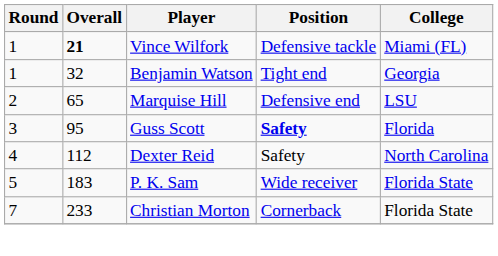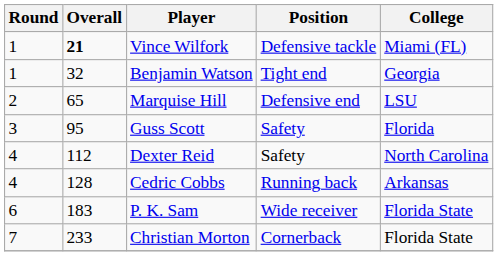 <table class="wikitable" align="center">
 <tr>
 <th>Round</th>
 <th>Overall</th>
 <th>Player</th>
 <th>Position</th>
 <th>College</th>
 </tr>
 <tr>
 <td>1</td>
 <td><strong>21</strong></td>
 <td><a href='#'>Vince Wilfork</a></td>
 <td><a href='#'>Defensive tackle</a></td>
 <td><a href='#'>Miami (FL)</a></td>
 </tr>
 <tr>
 <td>1</td>
 <td>32</td>
 <td><a href='#'>Benjamin Watson</a></td>
 <td><a href='#'>Tight end</a></td>
 <td><a href='#'>Georgia</a></td>
 </tr>
 <tr>
 <td>2</td>
 <td>65</td>
 <td><a href='#'>Marquise Hill</a></td>
 <td><a href='#'>Defensive end</a></td>
 <td><a href='#'>LSU</a></td>
 </tr>
 <tr>
 <td>3</td>
 <td>95</td>
 <td><a href='#'>Guss Scott</a></td>
-<td><strong><a href='#'>Safety</a></strong></td>
+<td><a href='#'>Safety</a></td>
 <td><a href='#'>Florida</a></td>
 </tr>
 <tr>
 <td>4</td>
 <td>112</td>
 <td><a href='#'>Dexter Reid</a></td>
 <td>Safety</td>
 <td><a href='#'>North Carolina</a></td>
 </tr>
 <tr>
-<td>5</td>
+<td>4</td>
+<td>128</td>
+<td><a href='#'>Cedric Cobbs</a></td>
+<td><a href='#'>Running back</a></td>
+<td><a href='#'>Arkansas</a></td>
+</tr>
+<tr>
+<td>6</td>
 <td>183</td>
 <td><a href='#'>P. K. Sam</a></td>
 <td><a href='#'>Wide receiver</a></td>
 <td><a href='#'>Florida State</a></td>
 </tr>
 <tr>
 <td>7</td>
 <td>233</td>
 <td><a href='#'>Christian Morton</a></td>
 <td><a href='#'>Cornerback</a></td>
 <td>Florida State</td>
 </tr>
 <tr>
 </tr>
 </table>
